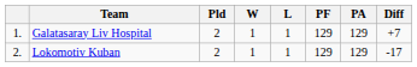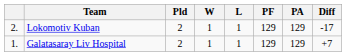 <table class="wikitable" style="text-align:center">
 <tr>
 <th width=25></th>
 <th width=220>Team</th>
 <th width=40>Pld</th>
 <th width=40>W</th>
 <th width=40>L</th>
 <th width=40>PF</th>
 <th width=40>PA</th>
 <th width=40>Diff</th>
 </tr>
 <tr style=>
+<td>2.</td>
+<td align=left> <a href='#'>Lokomotiv Kuban</a></td>
+<td>2</td>
+<td>1</td>
+<td>1</td>
+<td>129</td>
+<td>129</td>
+<td>-17</td>
+</tr>
+<tr style=>
 <td>1.</td>
 <td align=left> <a href='#'>Galatasaray Liv Hospital</a></td>
 <td>2</td>
 <td>1</td>
 <td>1</td>
 <td>129</td>
 <td>129</td>
 <td>+7</td>
 </tr>
-<tr style=>
-<td>2.</td>
-<td align=left> <a href='#'>Lokomotiv Kuban</a></td>
-<td>2</td>
-<td>1</td>
-<td>1</td>
-<td>129</td>
-<td>129</td>
-<td>-17</td>
-</tr>
 </table>
